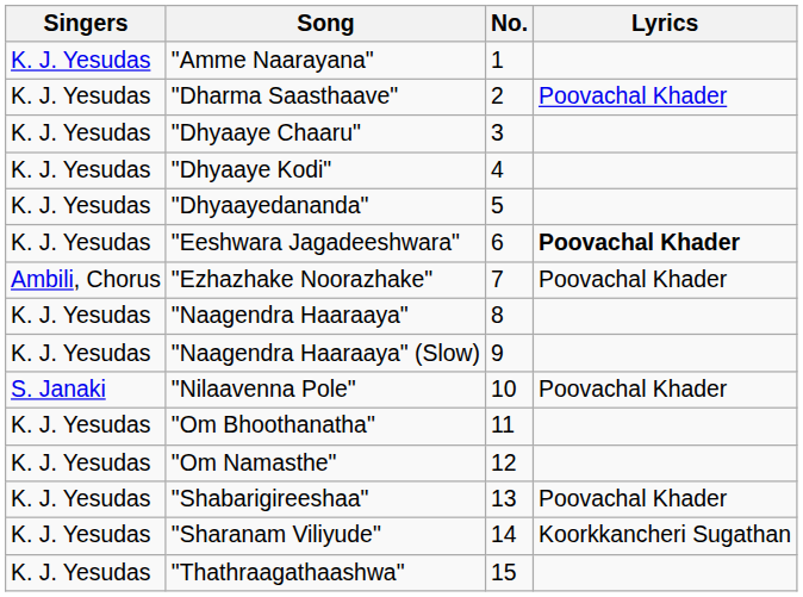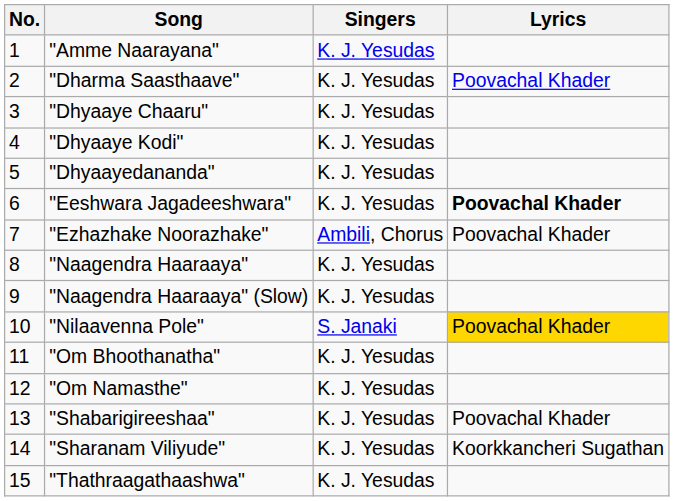 <table class="wikitable">
 <tr>
+<th>No.</th>
+<th>Song</th>
 <th>Singers</th>
-<th>Song</th>
-<th>No.</th>
 <th>Lyrics</th>
 </tr>
 <tr>
+<td>1</td>
+<td>"Amme Naarayana"</td>
 <td><a href='#'>K. J. Yesudas</a></td>
-<td>"Amme Naarayana"</td>
-<td>1</td>
 <td></td>
 </tr>
 <tr>
+<td>2</td>
+<td>"Dharma Saasthaave"</td>
 <td>K. J. Yesudas</td>
-<td>"Dharma Saasthaave"</td>
-<td>2</td>
 <td><a href='#'>Poovachal Khader</a></td>
 </tr>
 <tr>
+<td>3</td>
+<td>"Dhyaaye Chaaru"</td>
 <td>K. J. Yesudas</td>
-<td>"Dhyaaye Chaaru"</td>
-<td>3</td>
 <td></td>
 </tr>
 <tr>
+<td>4</td>
+<td>"Dhyaaye Kodi"</td>
 <td>K. J. Yesudas</td>
-<td>"Dhyaaye Kodi"</td>
-<td>4</td>
 <td></td>
 </tr>
 <tr>
+<td>5</td>
+<td>"Dhyaayedananda"</td>
 <td>K. J. Yesudas</td>
-<td>"Dhyaayedananda"</td>
-<td>5</td>
 <td></td>
 </tr>
 <tr>
+<td>6</td>
+<td>"Eeshwara Jagadeeshwara"</td>
 <td>K. J. Yesudas</td>
-<td>"Eeshwara Jagadeeshwara"</td>
-<td>6</td>
 <td><strong>Poovachal Khader</strong></td>
 </tr>
 <tr>
+<td>7</td>
+<td>"Ezhazhake Noorazhake"</td>
 <td><a href='#'>Ambili</a>, Chorus</td>
-<td>"Ezhazhake Noorazhake"</td>
-<td>7</td>
 <td>Poovachal Khader</td>
 </tr>
 <tr>
+<td>8</td>
+<td>"Naagendra Haaraaya"</td>
 <td>K. J. Yesudas</td>
-<td>"Naagendra Haaraaya"</td>
-<td>8</td>
 <td></td>
 </tr>
 <tr>
+<td>9</td>
+<td>"Naagendra Haaraaya" (Slow)</td>
 <td>K. J. Yesudas</td>
-<td>"Naagendra Haaraaya" (Slow)</td>
-<td>9</td>
 <td></td>
 </tr>
 <tr>
+<td>10</td>
+<td>"Nilaavenna Pole"</td>
 <td><a href='#'>S. Janaki</a></td>
-<td>"Nilaavenna Pole"</td>
-<td>10</td>
+<td style="background: gold;">Poovachal Khader</td>
+</tr>
+<tr>
+<td>11</td>
+<td>"Om Bhoothanatha"</td>
+<td>K. J. Yesudas</td>
+<td></td>
+</tr>
+<tr>
+<td>12</td>
+<td>"Om Namasthe"</td>
+<td>K. J. Yesudas</td>
+<td></td>
+</tr>
+<tr>
+<td>13</td>
+<td>"Shabarigireeshaa"</td>
+<td>K. J. Yesudas</td>
 <td>Poovachal Khader</td>
 </tr>
 <tr>
+<td>14</td>
+<td>"Sharanam Viliyude"</td>
 <td>K. J. Yesudas</td>
-<td>"Om Bhoothanatha"</td>
-<td>11</td>
-<td></td>
-</tr>
-<tr>
-<td>K. J. Yesudas</td>
-<td>"Om Namasthe"</td>
-<td>12</td>
-<td></td>
-</tr>
-<tr>
-<td>K. J. Yesudas</td>
-<td>"Shabarigireeshaa"</td>
-<td>13</td>
-<td>Poovachal Khader</td>
-</tr>
-<tr>
-<td>K. J. Yesudas</td>
-<td>"Sharanam Viliyude"</td>
-<td>14</td>
 <td>Koorkkancheri Sugathan</td>
 </tr>
 <tr>
+<td>15</td>
+<td>"Thathraagathaashwa"</td>
 <td>K. J. Yesudas</td>
-<td>"Thathraagathaashwa"</td>
-<td>15</td>
 <td></td>
 </tr>
 </table>
